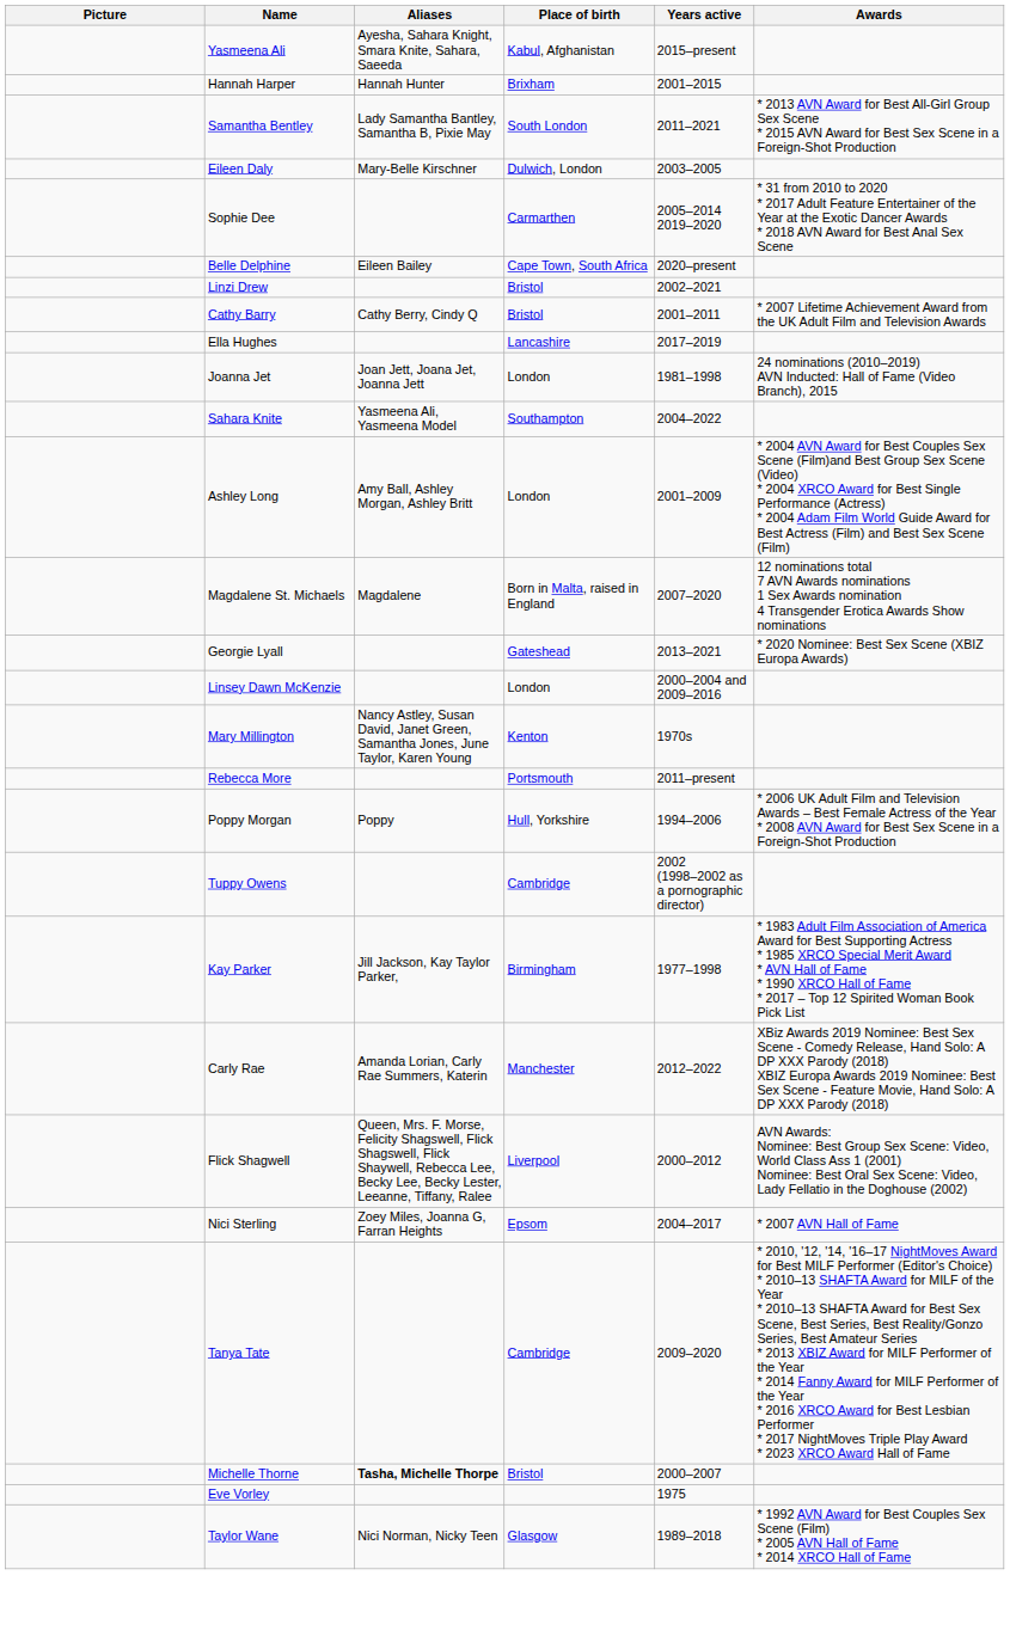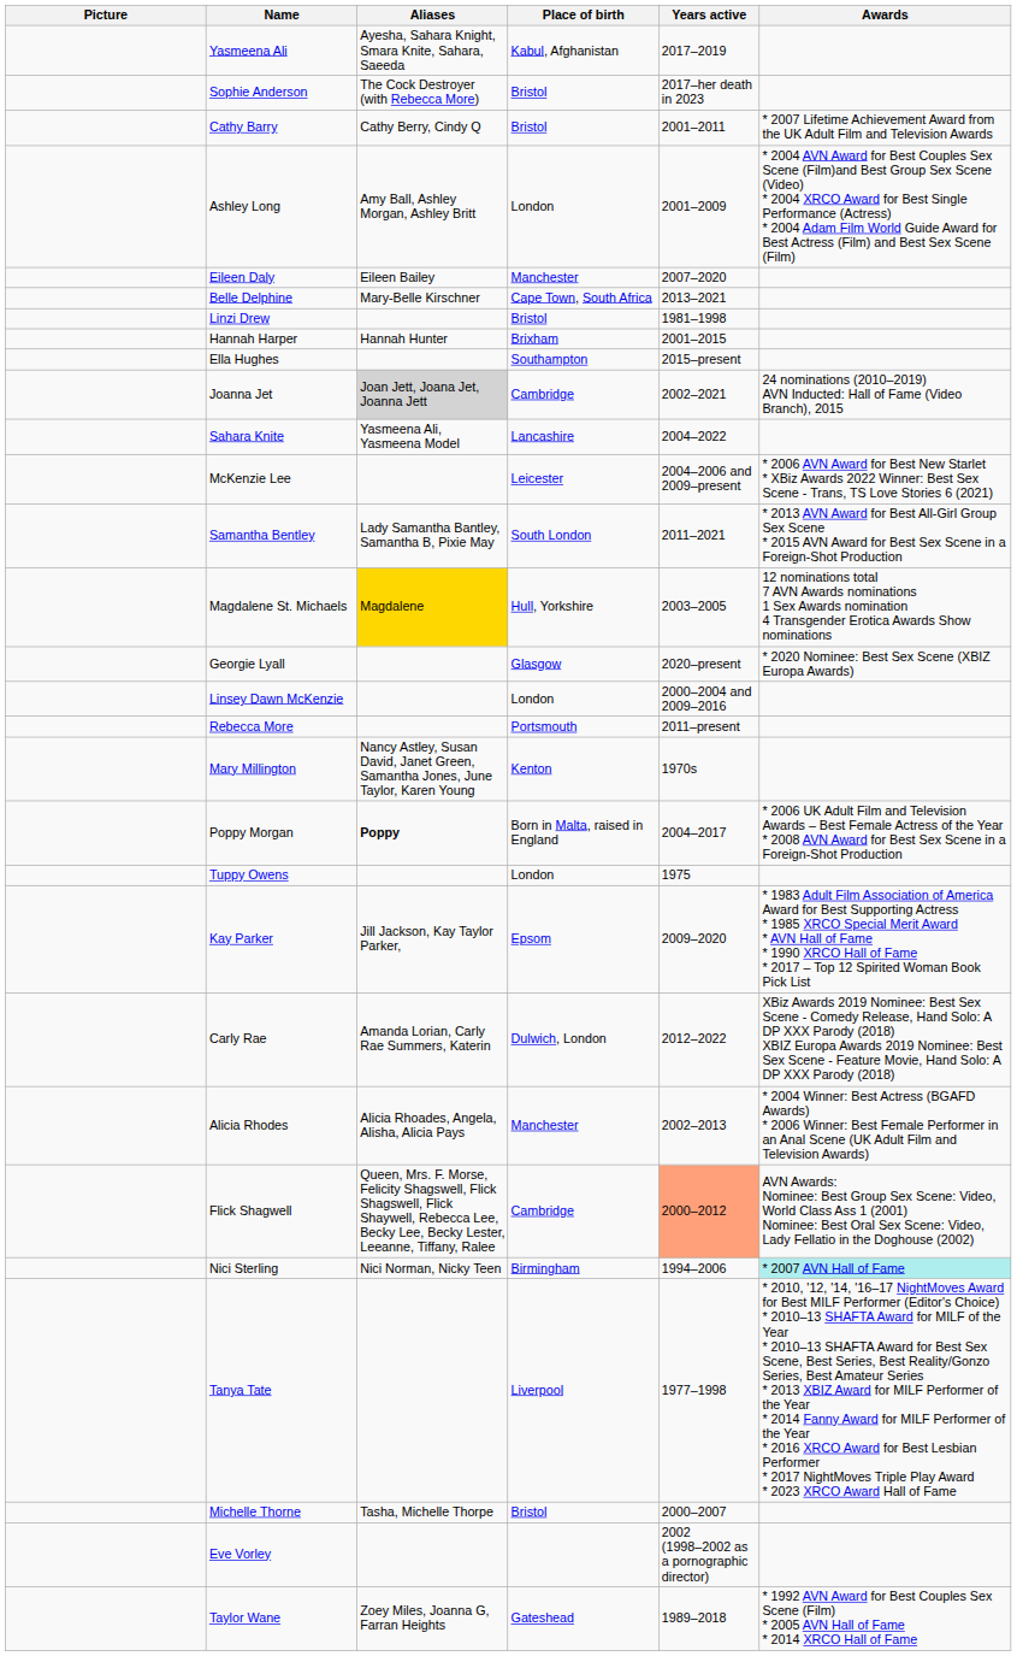 <table class="wikitable sortable">
 <tr>
 <th style="width:20%;">Picture</th>
 <th style="width:15%;">Name</th>
 <th style="width:15%;">Aliases</th>
 <th style="width:15%;">Place of birth</th>
 <th style="width:10%;">Years active</th>
 <th class="unsortable">Awards</th>
 </tr>
 <tr>
 <td style="text-align:center;"></td>
 <td><a href='#'>Yasmeena Ali</a></td>
 <td>Ayesha, Sahara Knight, Smara Knite, Sahara, Saeeda</td>
 <td><a href='#'>Kabul</a>, Afghanistan</td>
-<td>2015–present</td>
+<td>2017–2019</td>
+<td></td>
+</tr>
+<tr>
+<td style="text-align:center;"></td>
+<td><a href='#'>Sophie Anderson</a></td>
+<td>The Cock Destroyer (with <a href='#'>Rebecca More</a>)</td>
+<td><a href='#'>Bristol</a></td>
+<td>2017–her death in 2023</td>
+<td></td>
+</tr>
+<tr>
+<td style="text-align:center;"></td>
+<td><a href='#'>Cathy Barry</a></td>
+<td>Cathy Berry, Cindy Q</td>
+<td><a href='#'>Bristol</a></td>
+<td>2001–2011</td>
+<td>* 2007 Lifetime Achievement Award from the UK Adult Film and Television Awards</td>
+</tr>
+<tr>
+<td style="text-align:center;"></td>
+<td>Ashley Long</td>
+<td>Amy Ball, Ashley Morgan, Ashley Britt</td>
+<td>London</td>
+<td>2001–2009</td>
+<td>* 2004 <a href='#'>AVN Award</a> for Best Couples Sex Scene (Film)and Best Group Sex Scene (Video)<br>* 2004 <a href='#'>XRCO Award</a> for Best Single Performance (Actress)<br>* 2004 <a href='#'>Adam Film World</a> Guide Award for Best Actress (Film) and Best Sex Scene (Film)</td>
+</tr>
+<tr>
+<td style="text-align:center;"></td>
+<td><a href='#'>Eileen Daly</a></td>
+<td>Eileen Bailey</td>
+<td><a href='#'>Manchester</a></td>
+<td>2007–2020</td>
+<td></td>
+</tr>
+<tr>
+<td style="text-align:center;"></td>
+<td><a href='#'>Belle Delphine</a></td>
+<td>Mary-Belle Kirschner</td>
+<td><a href='#'>Cape Town</a>, <a href='#'>South Africa</a></td>
+<td>2013–2021</td>
+<td></td>
+</tr>
+<tr>
+<td style="text-align:center;"></td>
+<td><a href='#'>Linzi Drew</a></td>
+<td></td>
+<td><a href='#'>Bristol</a></td>
+<td>1981–1998</td>
 <td></td>
 </tr>
 <tr>
 <td style="text-align:center;"></td>
 <td>Hannah Harper</td>
 <td>Hannah Hunter</td>
 <td><a href='#'>Brixham</a></td>
 <td>2001–2015</td>
 <td></td>
 </tr>
 <tr>
 <td style="text-align:center;"></td>
+<td>Ella Hughes</td>
+<td></td>
+<td><a href='#'>Southampton</a></td>
+<td>2015–present</td>
+<td></td>
+</tr>
+<tr>
+<td style="text-align:center;"></td>
+<td>Joanna Jet</td>
+<td style="background: lightgrey;">Joan Jett, Joana Jet, Joanna Jett</td>
+<td><a href='#'>Cambridge</a></td>
+<td>2002–2021</td>
+<td>24 nominations (2010–2019) <br> AVN Inducted: Hall of Fame (Video Branch), 2015</td>
+</tr>
+<tr>
+<td style="text-align:center;"></td>
+<td><a href='#'>Sahara Knite</a></td>
+<td>Yasmeena Ali, Yasmeena Model</td>
+<td><a href='#'>Lancashire</a></td>
+<td>2004–2022</td>
+<td></td>
+</tr>
+<tr>
+<td style="text-align:center;"></td>
+<td>McKenzie Lee</td>
+<td></td>
+<td><a href='#'>Leicester</a></td>
+<td>2004–2006 and 2009–present</td>
+<td>* 2006 <a href='#'>AVN Award</a> for Best New Starlet <br> * XBiz Awards 2022 Winner: Best Sex Scene - Trans, TS Love Stories 6 (2021)</td>
+</tr>
+<tr>
+<td style="text-align:center;"></td>
 <td><a href='#'>Samantha Bentley</a></td>
 <td>Lady Samantha Bantley, Samantha B, Pixie May</td>
 <td><a href='#'>South London</a></td>
 <td>2011–2021</td>
 <td>* 2013 <a href='#'>AVN Award</a> for Best All-Girl Group Sex Scene<br> * 2015 AVN Award for Best Sex Scene in a Foreign-Shot Production</td>
 </tr>
 <tr>
 <td style="text-align:center;"></td>
-<td><a href='#'>Eileen Daly</a></td>
-<td>Mary-Belle Kirschner</td>
-<td><a href='#'>Dulwich</a>, London</td>
+<td>Magdalene St. Michaels</td>
+<td style="background: gold;">Magdalene</td>
+<td><a href='#'>Hull</a>, Yorkshire</td>
 <td>2003–2005</td>
-<td></td>
-</tr>
-<tr>
-<td style="text-align:center;"></td>
-<td>Sophie Dee</td>
-<td></td>
-<td><a href='#'>Carmarthen</a></td>
-<td>2005–2014<br>2019–2020</td>
-<td>* 31 from 2010 to 2020 <br> * 2017 Adult Feature Entertainer of the Year at the Exotic Dancer Awards <br> * 2018 AVN Award for Best Anal Sex Scene</td>
-</tr>
-<tr>
-<td style="text-align:center;"></td>
-<td><a href='#'>Belle Delphine</a></td>
-<td>Eileen Bailey</td>
-<td><a href='#'>Cape Town</a>, <a href='#'>South Africa</a></td>
-<td>2020–present</td>
-<td></td>
-</tr>
-<tr>
-<td style="text-align:center;"></td>
-<td><a href='#'>Linzi Drew</a></td>
-<td></td>
-<td><a href='#'>Bristol</a></td>
-<td>2002–2021</td>
-<td></td>
-</tr>
-<tr>
-<td style="text-align:center;"></td>
-<td><a href='#'>Cathy Barry</a></td>
-<td>Cathy Berry, Cindy Q</td>
-<td><a href='#'>Bristol</a></td>
-<td>2001–2011</td>
-<td>* 2007 Lifetime Achievement Award from the UK Adult Film and Television Awards</td>
-</tr>
-<tr>
-<td style="text-align:center;"></td>
-<td>Ella Hughes</td>
-<td></td>
-<td><a href='#'>Lancashire</a></td>
-<td>2017–2019</td>
-<td></td>
-</tr>
-<tr>
-<td style="text-align:center;"></td>
-<td>Joanna Jet</td>
-<td>Joan Jett, Joana Jet, Joanna Jett</td>
-<td>London</td>
-<td>1981–1998</td>
-<td>24 nominations (2010–2019) <br> AVN Inducted: Hall of Fame (Video Branch), 2015</td>
-</tr>
-<tr>
-<td style="text-align:center;"></td>
-<td><a href='#'>Sahara Knite</a></td>
-<td>Yasmeena Ali, Yasmeena Model</td>
-<td><a href='#'>Southampton</a></td>
-<td>2004–2022</td>
-<td></td>
-</tr>
-<tr>
-<td style="text-align:center;"></td>
-<td>Ashley Long</td>
-<td>Amy Ball, Ashley Morgan, Ashley Britt</td>
-<td>London</td>
-<td>2001–2009</td>
-<td>* 2004 <a href='#'>AVN Award</a> for Best Couples Sex Scene (Film)and Best Group Sex Scene (Video)<br>* 2004 <a href='#'>XRCO Award</a> for Best Single Performance (Actress)<br>* 2004 <a href='#'>Adam Film World</a> Guide Award for Best Actress (Film) and Best Sex Scene (Film)</td>
-</tr>
-<tr>
-<td style="text-align:center;"></td>
-<td>Magdalene St. Michaels</td>
-<td>Magdalene</td>
-<td>Born in <a href='#'>Malta</a>, raised in England</td>
-<td>2007–2020</td>
 <td>12 nominations total <br> 7 AVN Awards nominations <br> 1 Sex Awards nomination <br> 4 Transgender Erotica Awards Show nominations</td>
 </tr>
 <tr>
 <td style="text-align:center;"></td>
 <td>Georgie Lyall</td>
 <td></td>
-<td><a href='#'>Gateshead</a></td>
-<td>2013–2021</td>
+<td><a href='#'>Glasgow</a></td>
+<td>2020–present</td>
 <td>* 2020 Nominee: Best Sex Scene (XBIZ Europa Awards)</td>
 </tr>
 <tr>
 <td style="text-align:center;"></td>
 <td><a href='#'>Linsey Dawn McKenzie</a></td>
 <td></td>
 <td>London</td>
 <td>2000–2004 and 2009–2016</td>
+<td></td>
+</tr>
+<tr>
+<td style="text-align:center;"></td>
+<td><a href='#'>Rebecca More</a></td>
+<td></td>
+<td><a href='#'>Portsmouth</a></td>
+<td>2011–present</td>
 <td></td>
 </tr>
 <tr>
 <td></td>
 <td><a href='#'>Mary Millington</a></td>
 <td>Nancy Astley, Susan David, Janet Green, Samantha Jones, June Taylor, Karen Young</td>
 <td><a href='#'>Kenton</a></td>
 <td>1970s</td>
 <td></td>
 </tr>
 <tr>
 <td style="text-align:center;"></td>
-<td><a href='#'>Rebecca More</a></td>
-<td></td>
-<td><a href='#'>Portsmouth</a></td>
-<td>2011–present</td>
-<td></td>
-</tr>
-<tr>
-<td style="text-align:center;"></td>
 <td>Poppy Morgan</td>
-<td>Poppy</td>
-<td><a href='#'>Hull</a>, Yorkshire</td>
-<td>1994–2006</td>
+<td><strong>Poppy</strong></td>
+<td>Born in <a href='#'>Malta</a>, raised in England</td>
+<td>2004–2017</td>
 <td>* 2006 UK Adult Film and Television Awards – Best Female Actress of the Year <br>* 2008 <a href='#'>AVN Award</a> for Best Sex Scene in a Foreign-Shot Production</td>
 </tr>
 <tr>
 <td style="text-align:center;"></td>
 <td><a href='#'>Tuppy Owens</a></td>
 <td></td>
-<td><a href='#'>Cambridge</a></td>
-<td>2002 <br> (1998–2002 as a pornographic director)</td>
+<td>London</td>
+<td>1975</td>
 <td></td>
 </tr>
 <tr>
 <td style="text-align:center;"></td>
 <td><a href='#'>Kay Parker</a></td>
 <td>Jill Jackson, Kay Taylor Parker,</td>
-<td><a href='#'>Birmingham</a></td>
-<td>1977–1998</td>
+<td><a href='#'>Epsom</a></td>
+<td>2009–2020</td>
 <td>* 1983 <a href='#'>Adult Film Association of America</a> Award for Best Supporting Actress<br>* 1985 <a href='#'>XRCO Special Merit Award</a><br>* <a href='#'>AVN Hall of Fame</a><br>* 1990 <a href='#'>XRCO Hall of Fame</a><br>* 2017 – Top 12 Spirited Woman Book Pick List</td>
 </tr>
 <tr>
 <td style="text-align:center;"></td>
 <td>Carly Rae</td>
 <td>Amanda Lorian, Carly Rae Summers, Katerin</td>
-<td><a href='#'>Manchester</a></td>
+<td><a href='#'>Dulwich</a>, London</td>
 <td>2012–2022</td>
 <td>XBiz Awards 2019 Nominee: Best Sex Scene - Comedy Release, Hand Solo: A DP XXX Parody (2018) <br> XBIZ Europa Awards 2019 Nominee: Best Sex Scene - Feature Movie, Hand Solo: A DP XXX Parody (2018)</td>
 </tr>
 <tr>
 <td style="text-align:center;"></td>
+<td>Alicia Rhodes</td>
+<td>Alicia Rhoades, Angela, Alisha, Alicia Pays</td>
+<td><a href='#'>Manchester</a></td>
+<td>2002–2013</td>
+<td>* 2004 Winner: Best Actress (BGAFD Awards) <br> * 2006 Winner: Best Female Performer in an Anal Scene (UK Adult Film and Television Awards)</td>
+</tr>
+<tr>
+<td style="text-align:center;"></td>
 <td>Flick Shagwell</td>
 <td>Queen, Mrs. F. Morse, Felicity Shagswell, Flick Shagswell, Flick Shaywell, Rebecca Lee, Becky Lee, Becky Lester, Leeanne, Tiffany, Ralee</td>
-<td><a href='#'>Liverpool</a></td>
-<td>2000–2012</td>
+<td><a href='#'>Cambridge</a></td>
+<td style="background: lightsalmon;">2000–2012</td>
 <td>AVN Awards: <br> Nominee: Best Group Sex Scene: Video, World Class Ass 1 (2001) <br> Nominee: Best Oral Sex Scene: Video, Lady Fellatio in the Doghouse (2002)</td>
 </tr>
 <tr>
 <td style="text-align:center;"></td>
 <td>Nici Sterling</td>
-<td>Zoey Miles, Joanna G, Farran Heights</td>
-<td><a href='#'>Epsom</a></td>
-<td>2004–2017</td>
-<td>* 2007 <a href='#'>AVN Hall of Fame</a></td>
+<td>Nici Norman, Nicky Teen</td>
+<td><a href='#'>Birmingham</a></td>
+<td>1994–2006</td>
+<td style="background: paleturquoise;">* 2007 <a href='#'>AVN Hall of Fame</a></td>
 </tr>
 <tr>
 <td style="text-align:center;"></td>
 <td><a href='#'>Tanya Tate</a></td>
 <td></td>
-<td><a href='#'>Cambridge</a></td>
-<td>2009–2020</td>
+<td><a href='#'>Liverpool</a></td>
+<td>1977–1998</td>
 <td>* 2010, '12, '14, '16–17 <a href='#'>NightMoves Award</a> for Best MILF Performer (Editor's Choice)<br>* 2010–13 <a href='#'>SHAFTA Award</a> for MILF of the Year<br>* 2010–13 SHAFTA Award for Best Sex Scene, Best Series, Best Reality/Gonzo Series, Best Amateur Series<br>* 2013 <a href='#'>XBIZ Award</a> for MILF Performer of the Year<br>* 2014 <a href='#'>Fanny Award</a> for MILF Performer of the Year<br>* 2016 <a href='#'>XRCO Award</a> for Best Lesbian Performer<br>* 2017 NightMoves Triple Play Award<br>* 2023 <a href='#'>XRCO Award</a> Hall of Fame</td>
 </tr>
 <tr>
 <td></td>
 <td><a href='#'>Michelle Thorne</a></td>
-<td><strong>Tasha, Michelle Thorpe</strong></td>
+<td>Tasha, Michelle Thorpe</td>
 <td><a href='#'>Bristol</a></td>
 <td>2000–2007</td>
 <td></td>
 </tr>
 <tr>
 <td style="text-align:center;"></td>
 <td><a href='#'>Eve Vorley</a></td>
 <td></td>
 <td></td>
-<td>1975</td>
+<td>2002 <br> (1998–2002 as a pornographic director)</td>
 <td></td>
 </tr>
 <tr>
 <td style="text-align:center;"></td>
 <td><a href='#'>Taylor Wane</a></td>
-<td>Nici Norman, Nicky Teen</td>
-<td><a href='#'>Glasgow</a></td>
+<td>Zoey Miles, Joanna G, Farran Heights</td>
+<td><a href='#'>Gateshead</a></td>
 <td>1989–2018</td>
 <td>* 1992 <a href='#'>AVN Award</a> for Best Couples Sex Scene (Film)<br>* 2005 <a href='#'>AVN Hall of Fame</a><br>* 2014 <a href='#'>XRCO Hall of Fame</a></td>
 </tr>
 </table>
